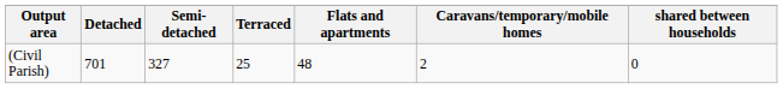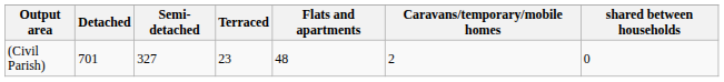 <table class="wikitable">
 <tr>
 </tr>
 <tr>
 <th>Output area</th>
 <th>Detached</th>
 <th>Semi-detached</th>
 <th>Terraced</th>
 <th>Flats and apartments</th>
 <th>Caravans/temporary/mobile homes</th>
 <th>shared between households</th>
 </tr>
 <tr>
 <td>(Civil Parish)</td>
 <td>701</td>
 <td>327</td>
-<td>25</td>
+<td>23</td>
 <td>48</td>
 <td>2</td>
 <td>0</td>
 </tr>
 </table>
